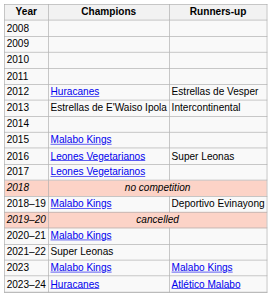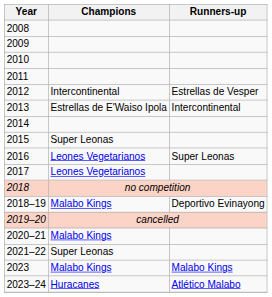 <table class="wikitable">
 <tr>
 <th>Year</th>
 <th>Champions</th>
 <th>Runners-up</th>
 </tr>
 <tr>
 <td>2008</td>
 <td></td>
 <td></td>
 </tr>
 <tr>
 <td>2009</td>
 <td></td>
 <td></td>
 </tr>
 <tr>
 <td>2010</td>
 <td></td>
 <td></td>
 </tr>
 <tr>
 <td>2011</td>
 <td></td>
 <td></td>
 </tr>
 <tr>
 <td>2012</td>
-<td><a href='#'>Huracanes</a></td>
+<td>Intercontinental</td>
 <td>Estrellas de Vesper</td>
 </tr>
 <tr>
 <td>2013</td>
 <td>Estrellas de E'Waiso Ipola</td>
 <td>Intercontinental</td>
 </tr>
 <tr>
 <td>2014</td>
 <td></td>
 <td></td>
 </tr>
 <tr>
 <td>2015</td>
-<td><a href='#'>Malabo Kings</a></td>
+<td>Super Leonas</td>
 <td></td>
 </tr>
 <tr>
 <td>2016</td>
 <td><a href='#'>Leones Vegetarianos</a></td>
 <td>Super Leonas</td>
 </tr>
 <tr>
 <td>2017</td>
 <td><a href='#'>Leones Vegetarianos</a></td>
 <td></td>
 </tr>
 <tr bgcolor=#fcd3c7>
 <td><em>2018</em></td>
 <td align=center colspan=2><em>no competition</em></td>
 </tr>
 <tr>
 <td>2018–19</td>
 <td><a href='#'>Malabo Kings</a></td>
 <td>Deportivo Evinayong</td>
 </tr>
 <tr bgcolor=#fcd3c7>
 <td><em>2019–20</em></td>
 <td align=center colspan=2><em>cancelled </em></td>
 </tr>
 <tr>
 <td>2020–21</td>
 <td><a href='#'>Malabo Kings</a></td>
 <td></td>
 </tr>
 <tr>
 <td>2021–22</td>
 <td>Super Leonas</td>
 <td></td>
 </tr>
 <tr>
 <td>2023</td>
 <td><a href='#'>Malabo Kings</a></td>
 <td><a href='#'>Malabo Kings</a></td>
 </tr>
 <tr>
 <td>2023–24</td>
 <td><a href='#'>Huracanes</a></td>
 <td><a href='#'>Atlético Malabo</a></td>
 </tr>
 <tr>
 </tr>
 </table>
